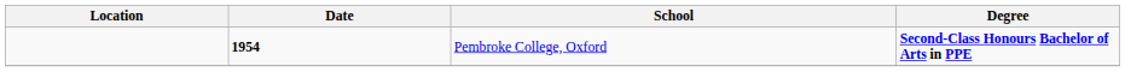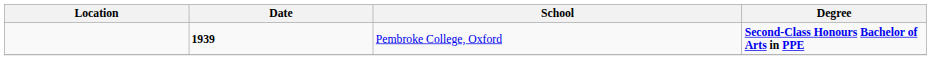 <table class="wikitable" style="width:100%;">
 <tr>
 <th style="width:20%;">Location</th>
 <th style="width:20%;">Date</th>
 <th style="width:40%;">School</th>
 <th style="width:20%;">Degree</th>
 </tr>
 <tr>
 <td></td>
-<td><strong>1954</strong></td>
+<td><strong>1939</strong></td>
 <td><a href='#'>Pembroke College, Oxford</a></td>
 <td><strong><a href='#'>Second-Class Honours</a> <a href='#'>Bachelor of Arts</a> in <a href='#'>PPE</a></strong></td>
 </tr>
 <tr>
 </tr>
 </table>
